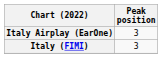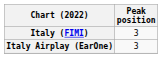 <table class="wikitable sortable plainrowheaders" style="text-align:center;">
 <tr>
 <th>Chart (2022)</th>
 <th>Peak<br>position</th>
 </tr>
 <tr>
-<th scope="row">Italy Airplay (EarOne)</th>
+<th scope="row">Italy (<a href='#'>FIMI</a>)</th>
 <td>3</td>
 </tr>
 <tr>
-<th scope="row">Italy (<a href='#'>FIMI</a>)</th>
+<th scope="row">Italy Airplay (EarOne)</th>
 <td>3</td>
 </tr>
 <tr>
 </tr>
 </table>
